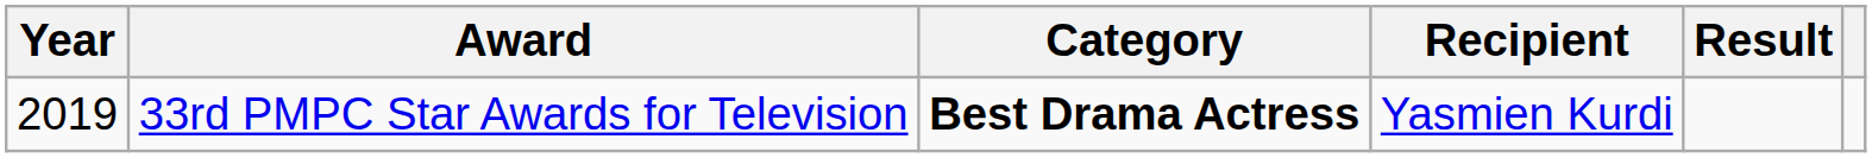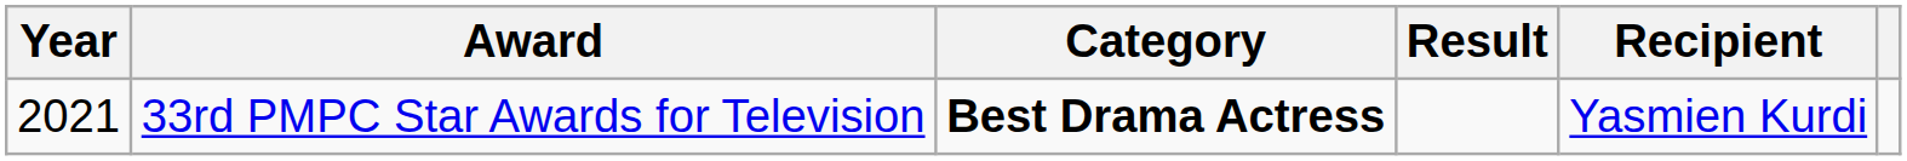 <table class="wikitable">
 <tr>
 <th>Year</th>
 <th>Award</th>
 <th>Category</th>
+<th>Result</th>
 <th>Recipient</th>
-<th>Result</th>
 <th></th>
 </tr>
 <tr>
-<td>2019</td>
+<td>2021</td>
 <td><a href='#'>33rd PMPC Star Awards for Television</a></td>
 <td><strong>Best Drama Actress</strong></td>
+<td></td>
 <td><a href='#'>Yasmien Kurdi</a></td>
-<td></td>
 <td></td>
 </tr>
 </table>
